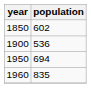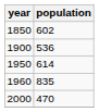 <table class="wikitable">
 <tr>
 <th>year</th>
 <th>population</th>
 </tr>
 <tr>
 <td>1850</td>
 <td>602</td>
 </tr>
 <tr>
 <td>1900</td>
 <td>536</td>
 </tr>
 <tr>
 <td>1950</td>
-<td>694</td>
+<td>614</td>
 </tr>
 <tr>
 <td>1960</td>
 <td>835</td>
 </tr>
 <tr>
+<td>2000</td>
+<td>470</td>
+</tr>
+<tr>
 </tr>
 </table>
